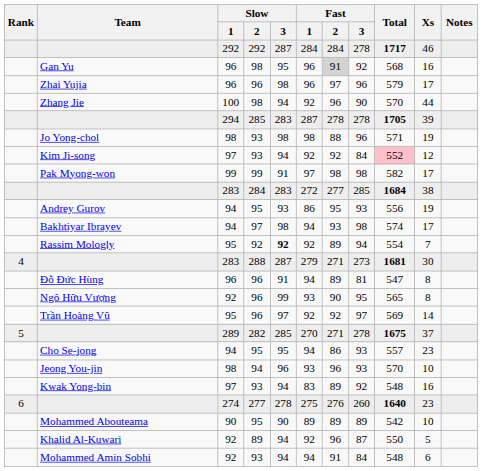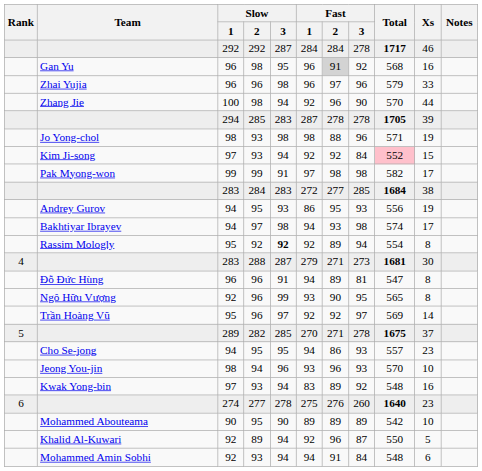 <table class="wikitable" style="text-align:center">
 <tr>
 <th rowspan=2 width=40>Rank</th>
 <th rowspan=2 width=250>Team</th>
 <th colspan=3>Slow</th>
 <th colspan=3>Fast</th>
 <th rowspan=2 width=50>Total</th>
 <th rowspan=2 width=30>Xs</th>
 <th rowspan=2 width=45>Notes</th>
 </tr>
 <tr>
 <th width=30>1</th>
 <th width=30>2</th>
 <th width=30>3</th>
 <th width=30>1</th>
 <th width=30>2</th>
 <th width=30>3</th>
 </tr>
 <tr bgcolor=eeeeee>
 <td></td>
 <td align=left></td>
 <td>292</td>
 <td>292</td>
 <td>287</td>
 <td>284</td>
 <td>284</td>
 <td>278</td>
 <td><strong>1717</strong></td>
 <td>46</td>
 <td></td>
 </tr>
 <tr>
 <td></td>
 <td align=left><a href='#'>Gan Yu</a></td>
 <td>96</td>
 <td>98</td>
 <td>95</td>
 <td>96</td>
 <td style="background: lightgrey;">91</td>
 <td>92</td>
 <td>568</td>
 <td>16</td>
 <td></td>
 </tr>
 <tr>
 <td></td>
 <td align=left><a href='#'>Zhai Yujia</a></td>
 <td>96</td>
 <td>96</td>
 <td>98</td>
 <td>96</td>
 <td>97</td>
 <td>96</td>
 <td>579</td>
-<td>17</td>
+<td>33</td>
 <td></td>
 </tr>
 <tr>
 <td></td>
 <td align=left><a href='#'>Zhang Jie</a></td>
 <td>100</td>
 <td>98</td>
 <td>94</td>
 <td>92</td>
 <td>96</td>
 <td>90</td>
 <td>570</td>
 <td>44</td>
 <td></td>
 </tr>
 <tr bgcolor=eeeeee>
 <td></td>
 <td align=left></td>
 <td>294</td>
 <td>285</td>
 <td>283</td>
 <td>287</td>
 <td>278</td>
 <td>278</td>
 <td><strong>1705</strong></td>
 <td>39</td>
 <td></td>
 </tr>
 <tr>
 <td></td>
 <td align=left><a href='#'>Jo Yong-chol</a></td>
 <td>98</td>
 <td>93</td>
 <td>98</td>
 <td>98</td>
 <td>88</td>
 <td>96</td>
 <td>571</td>
 <td>19</td>
 <td></td>
 </tr>
 <tr>
 <td></td>
 <td align=left><a href='#'>Kim Ji-song</a></td>
 <td>97</td>
 <td>93</td>
 <td>94</td>
 <td>92</td>
 <td>92</td>
 <td>84</td>
 <td style="background: pink;">552</td>
-<td>12</td>
+<td>15</td>
 <td></td>
 </tr>
 <tr>
 <td></td>
 <td align=left><a href='#'>Pak Myong-won</a></td>
 <td>99</td>
 <td>99</td>
 <td>91</td>
 <td>97</td>
 <td>98</td>
 <td>98</td>
 <td>582</td>
 <td>17</td>
 <td></td>
 </tr>
 <tr bgcolor=eeeeee>
 <td></td>
 <td align=left></td>
 <td>283</td>
 <td>284</td>
 <td>283</td>
 <td>272</td>
 <td>277</td>
 <td>285</td>
 <td><strong>1684</strong></td>
 <td>38</td>
 <td></td>
 </tr>
 <tr>
 <td></td>
 <td align=left><a href='#'>Andrey Gurov</a></td>
 <td>94</td>
 <td>95</td>
 <td>93</td>
 <td>86</td>
 <td>95</td>
 <td>93</td>
 <td>556</td>
 <td>19</td>
 <td></td>
 </tr>
 <tr>
 <td></td>
 <td align=left><a href='#'>Bakhtiyar Ibrayev</a></td>
 <td>94</td>
 <td>97</td>
 <td>98</td>
 <td>94</td>
 <td>93</td>
 <td>98</td>
 <td>574</td>
 <td>17</td>
 <td></td>
 </tr>
 <tr>
 <td></td>
 <td align=left><a href='#'>Rassim Mologly</a></td>
 <td>95</td>
 <td>92</td>
 <td><strong>92</strong></td>
 <td>92</td>
 <td>89</td>
 <td>94</td>
 <td>554</td>
-<td>7</td>
+<td>8</td>
 <td></td>
 </tr>
 <tr bgcolor=eeeeee>
 <td>4</td>
 <td align=left></td>
 <td>283</td>
 <td>288</td>
 <td>287</td>
 <td>279</td>
 <td>271</td>
 <td>273</td>
 <td><strong>1681</strong></td>
 <td>30</td>
 <td></td>
 </tr>
 <tr>
 <td></td>
 <td align=left><a href='#'>Đỗ Đức Hùng</a></td>
 <td>96</td>
 <td>96</td>
 <td>91</td>
 <td>94</td>
 <td>89</td>
 <td>81</td>
 <td>547</td>
 <td>8</td>
 <td></td>
 </tr>
 <tr>
 <td></td>
 <td align=left><a href='#'>Ngô Hữu Vượng</a></td>
 <td>92</td>
 <td>96</td>
 <td>99</td>
 <td>93</td>
 <td>90</td>
 <td>95</td>
 <td>565</td>
 <td>8</td>
 <td></td>
 </tr>
 <tr>
 <td></td>
 <td align=left><a href='#'>Trần Hoàng Vũ</a></td>
 <td>95</td>
 <td>96</td>
 <td>97</td>
 <td>92</td>
 <td>92</td>
 <td>97</td>
 <td>569</td>
 <td>14</td>
 <td></td>
 </tr>
 <tr bgcolor=eeeeee>
 <td>5</td>
 <td align=left></td>
 <td>289</td>
 <td>282</td>
 <td>285</td>
 <td>270</td>
 <td>271</td>
 <td>278</td>
 <td><strong>1675</strong></td>
 <td>37</td>
 <td></td>
 </tr>
 <tr>
 <td></td>
 <td align=left><a href='#'>Cho Se-jong</a></td>
 <td>94</td>
 <td>95</td>
 <td>95</td>
 <td>94</td>
 <td>86</td>
 <td>93</td>
 <td>557</td>
 <td>23</td>
 <td></td>
 </tr>
 <tr>
 <td></td>
 <td align=left><a href='#'>Jeong You-jin</a></td>
 <td>98</td>
 <td>94</td>
 <td>96</td>
 <td>93</td>
 <td>96</td>
 <td>93</td>
 <td>570</td>
 <td>10</td>
 <td></td>
 </tr>
 <tr>
 <td></td>
 <td align=left><a href='#'>Kwak Yong-bin</a></td>
 <td>97</td>
 <td>93</td>
 <td>94</td>
 <td>83</td>
 <td>89</td>
 <td>92</td>
 <td>548</td>
 <td>16</td>
 <td></td>
 </tr>
 <tr bgcolor=eeeeee>
 <td>6</td>
 <td align=left></td>
 <td>274</td>
 <td>277</td>
 <td>278</td>
 <td>275</td>
 <td>276</td>
 <td>260</td>
 <td><strong>1640</strong></td>
 <td>23</td>
 <td></td>
 </tr>
 <tr>
 <td></td>
 <td align=left><a href='#'>Mohammed Abouteama</a></td>
 <td>90</td>
 <td>95</td>
 <td>90</td>
 <td>89</td>
 <td>89</td>
 <td>89</td>
 <td>542</td>
 <td>10</td>
 <td></td>
 </tr>
 <tr>
 <td></td>
 <td align=left><a href='#'>Khalid Al-Kuwari</a></td>
 <td>92</td>
 <td>89</td>
 <td>94</td>
 <td>92</td>
 <td>96</td>
 <td>87</td>
 <td>550</td>
 <td>5</td>
 <td></td>
 </tr>
 <tr>
 <td></td>
 <td align=left><a href='#'>Mohammed Amin Sobhi</a></td>
 <td>92</td>
 <td>93</td>
 <td>94</td>
 <td>94</td>
 <td>91</td>
 <td>84</td>
 <td>548</td>
 <td>6</td>
 <td></td>
 </tr>
 </table>
